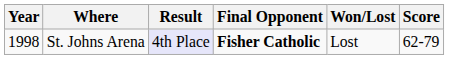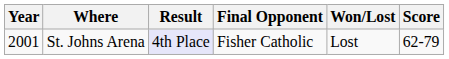 <table Class="wikitable">
 <tr>
 <th>Year</th>
 <th>Where</th>
 <th>Result</th>
 <th>Final Opponent</th>
 <th>Won/Lost</th>
 <th>Score</th>
 </tr>
 <tr>
-<td>1998</td>
+<td>2001</td>
 <td>St. Johns Arena</td>
 <td style="background: lavender;">4th Place</td>
-<td Fisher Catholic><strong>Fisher Catholic</strong></td>
+<td Fisher Catholic>Fisher Catholic</td>
 <td>Lost</td>
 <td>62-79</td>
 </tr>
 </table>
